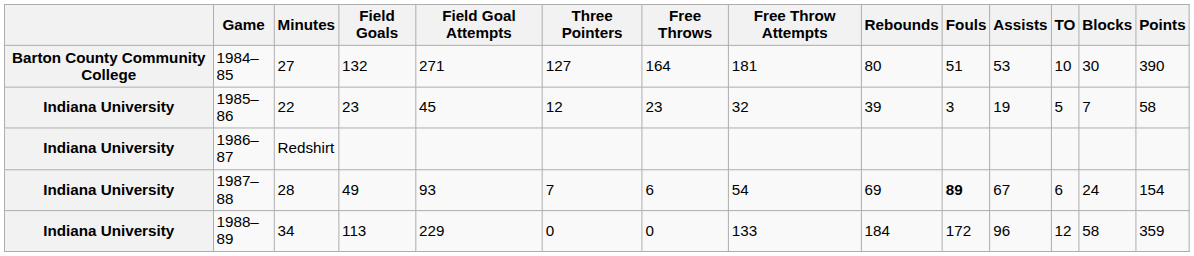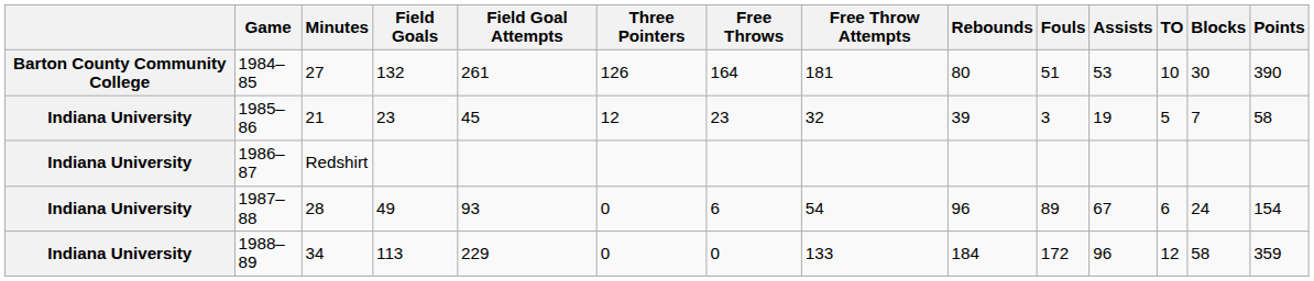 <table class="wikitable">
 <tr>
 <th></th>
 <th>Game</th>
 <th>Minutes</th>
 <th>Field Goals</th>
 <th>Field Goal Attempts</th>
 <th>Three Pointers</th>
 <th>Free Throws</th>
 <th>Free Throw Attempts</th>
 <th>Rebounds</th>
 <th>Fouls</th>
 <th>Assists</th>
 <th>TO</th>
 <th>Blocks</th>
 <th>Points</th>
 </tr>
 <tr>
 <th>Barton County Community College</th>
 <td>1984–85</td>
 <td>27</td>
 <td>132</td>
-<td>271</td>
-<td>127</td>
+<td>261</td>
+<td>126</td>
 <td>164</td>
 <td>181</td>
 <td>80</td>
 <td>51</td>
 <td>53</td>
 <td>10</td>
 <td>30</td>
 <td>390</td>
 </tr>
 <tr>
 <th>Indiana University</th>
 <td>1985–86</td>
-<td>22</td>
+<td>21</td>
 <td>23</td>
 <td>45</td>
 <td>12</td>
 <td>23</td>
 <td>32</td>
 <td>39</td>
 <td>3</td>
 <td>19</td>
 <td>5</td>
 <td>7</td>
 <td>58</td>
 </tr>
 <tr>
 <th>Indiana University</th>
 <td>1986–87</td>
 <td>Redshirt</td>
 <td></td>
 <td></td>
 <td></td>
 <td></td>
 <td></td>
 <td></td>
 <td></td>
 <td></td>
 <td></td>
 <td></td>
 <td></td>
 </tr>
 <tr>
 <th>Indiana University</th>
 <td>1987–88</td>
 <td>28</td>
 <td>49</td>
 <td>93</td>
-<td>7</td>
+<td>0</td>
 <td>6</td>
 <td>54</td>
-<td>69</td>
-<td><strong>89</strong></td>
+<td>96</td>
+<td>89</td>
 <td>67</td>
 <td>6</td>
 <td>24</td>
 <td>154</td>
 </tr>
 <tr>
 <th>Indiana University</th>
 <td>1988–89</td>
 <td>34</td>
 <td>113</td>
 <td>229</td>
 <td>0</td>
 <td>0</td>
 <td>133</td>
 <td>184</td>
 <td>172</td>
 <td>96</td>
 <td>12</td>
 <td>58</td>
 <td>359</td>
 </tr>
 </table>
